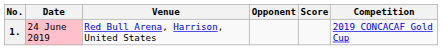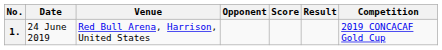 <table class="wikitable plainrowheaders">
 <tr>
 <th scope=col>No.</th>
 <th scope=col data-sort-type=date>Date</th>
 <th scope=col>Venue</th>
 <th scope=col>Opponent</th>
 <th scope=col>Score</th>
+<th scope=col>Result</th>
 <th scope=col>Competition</th>
 </tr>
 <tr>
 <th scope=row>1.</th>
-<td style="background: pink;">24 June 2019</td>
+<td>24 June 2019</td>
 <td><a href='#'>Red Bull Arena</a>, <a href='#'>Harrison</a>, United States</td>
+<td></td>
 <td></td>
 <td></td>
 <td><a href='#'>2019 CONCACAF Gold Cup</a></td>
 </tr>
 </table>
